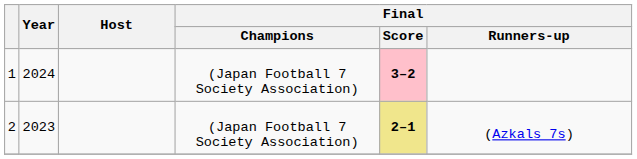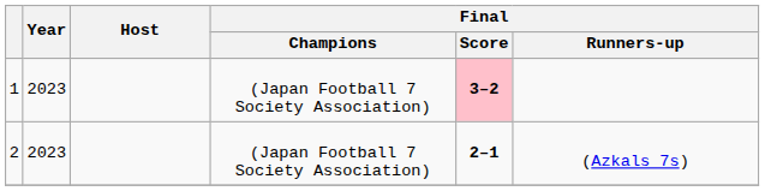 <table class="wikitable sortable" style="font-size:95%; text-align:center; width:;">
 <tr>
 <th rowspan=2 style= "width:;"></th>
 <th rowspan=2 style= "width:;">Year</th>
 <th rowspan=2 style= "width:100px;">Host</th>
 <th colspan=3>Final</th>
 </tr>
 <tr>
 <th width= 180px> Champions</th>
 <th width=>Score</th>
 <th width= 180px> Runners-up</th>
 </tr>
 <tr>
 <td>1</td>
-<td>2024</td>
+<td>2023</td>
 <td align=left></td>
 <td><strong></strong><br>(Japan Football 7 Society Association)</td>
 <td style="background: pink;"><strong>3–2</strong></td>
 <td></td>
 </tr>
 <tr>
 <td>2</td>
 <td>2023</td>
 <td align=left></td>
 <td><strong></strong><br>(Japan Football 7 Society Association)</td>
-<td style="background: khaki;"><strong>2–1</strong></td>
+<td><strong>2–1</strong></td>
 <td><br>(<a href='#'>Azkals 7s</a>)</td>
 </tr>
 <tr>
 </tr>
 </table>
